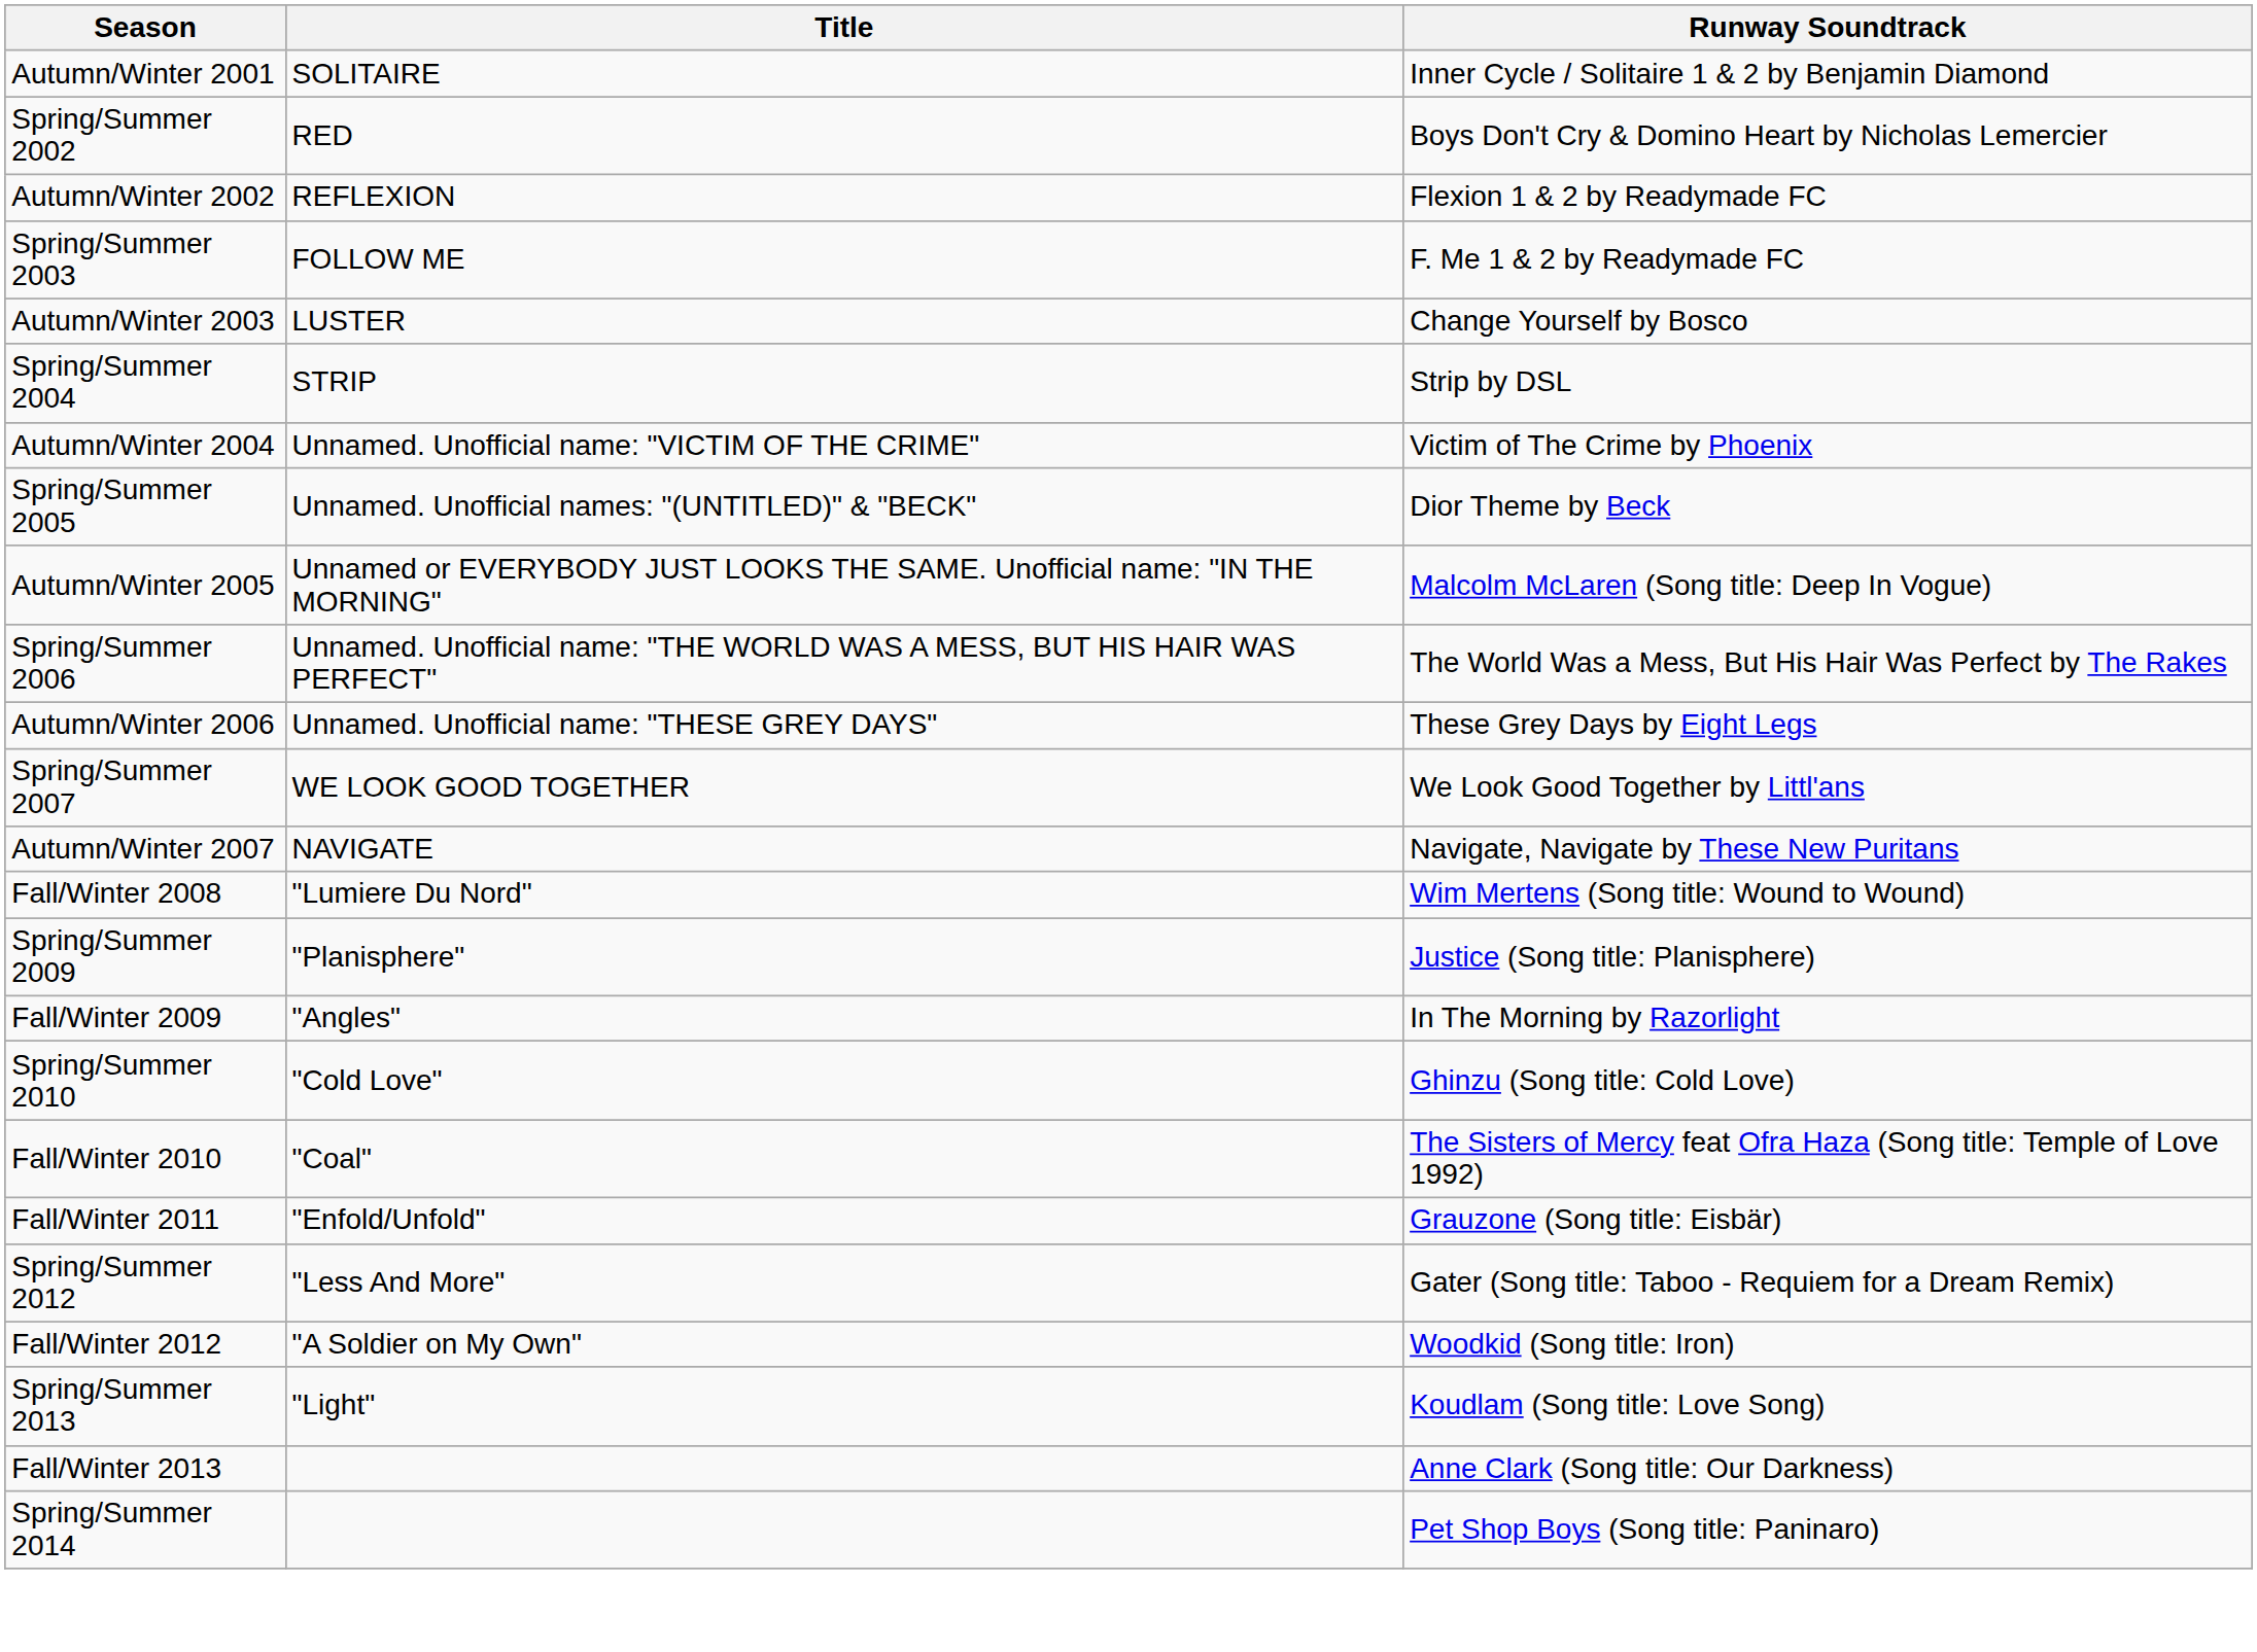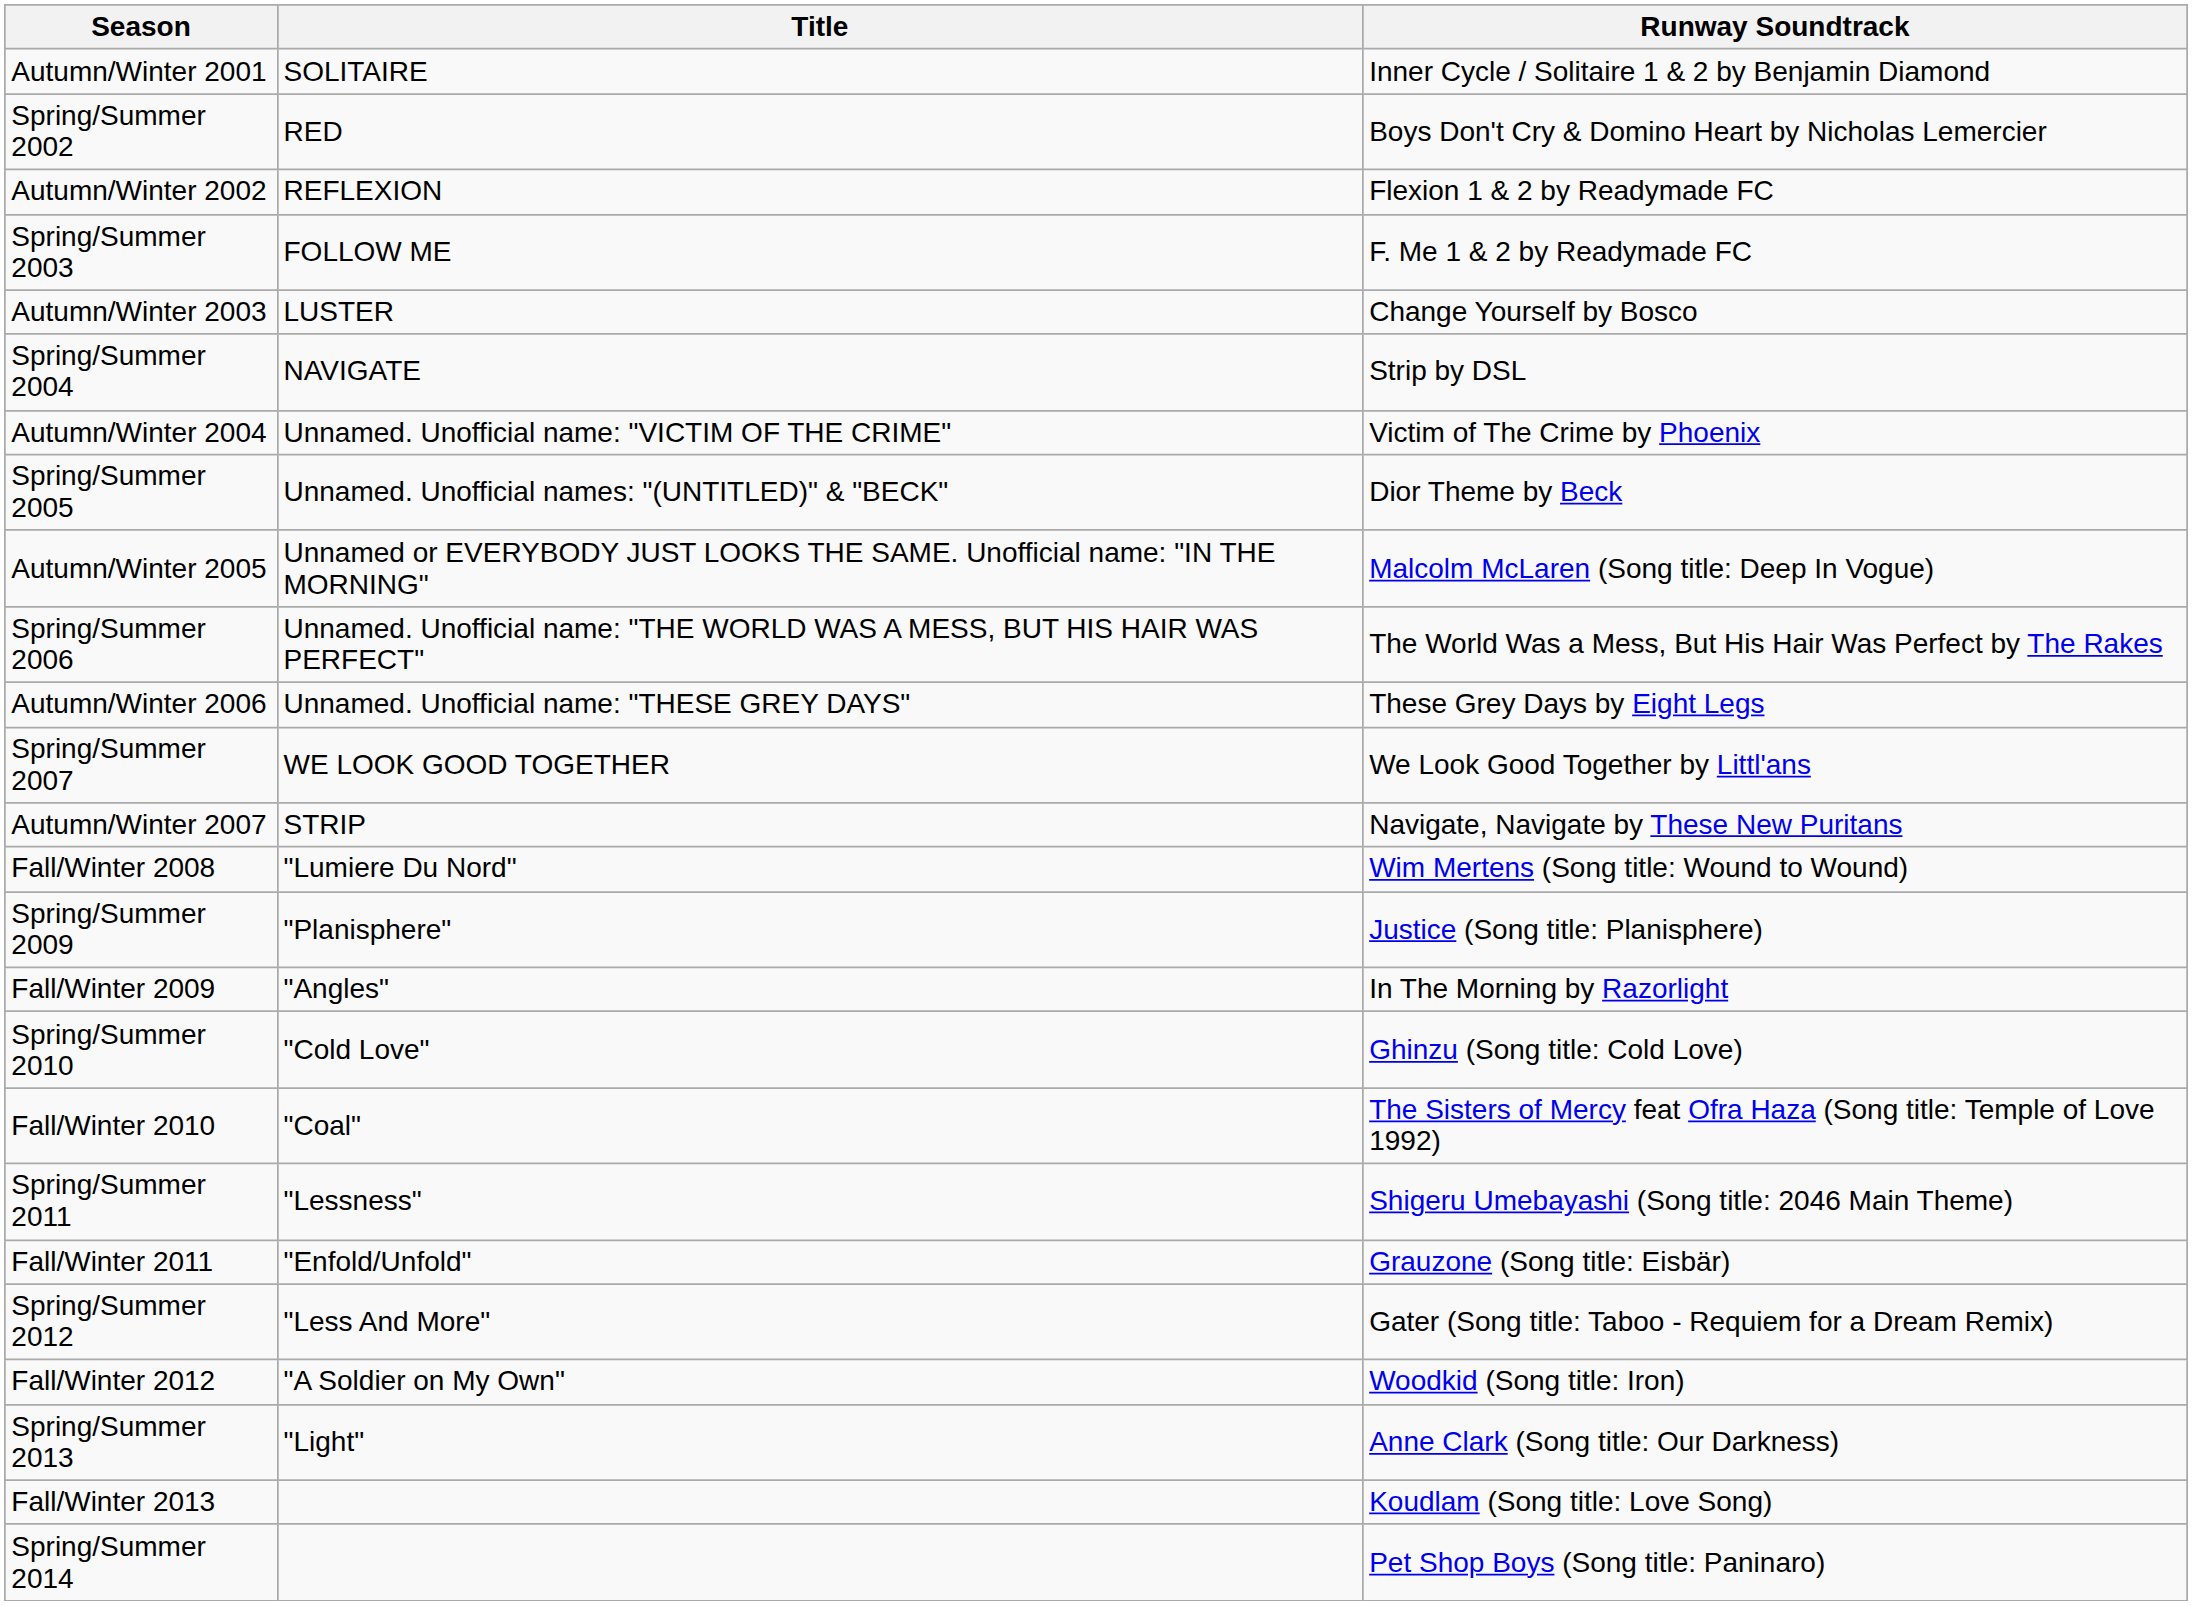 <table class="wikitable" border="1">
 <tr>
 <th>Season</th>
 <th>Title</th>
 <th>Runway Soundtrack</th>
 </tr>
 <tr>
 <td>Autumn/Winter 2001</td>
 <td>SOLITAIRE</td>
 <td>Inner Cycle / Solitaire 1 & 2 by Benjamin Diamond</td>
 </tr>
 <tr>
 <td>Spring/Summer 2002</td>
 <td>RED</td>
 <td>Boys Don't Cry & Domino Heart by Nicholas Lemercier</td>
 </tr>
 <tr>
 <td>Autumn/Winter 2002</td>
 <td>REFLEXION</td>
 <td>Flexion 1 & 2 by Readymade FC</td>
 </tr>
 <tr>
 <td>Spring/Summer 2003</td>
 <td>FOLLOW ME</td>
 <td>F. Me 1 & 2 by Readymade FC</td>
 </tr>
 <tr>
 <td>Autumn/Winter 2003</td>
 <td>LUSTER</td>
 <td>Change Yourself by Bosco</td>
 </tr>
 <tr>
 <td>Spring/Summer 2004</td>
-<td>STRIP</td>
+<td>NAVIGATE</td>
 <td>Strip by DSL</td>
 </tr>
 <tr>
 <td>Autumn/Winter 2004</td>
 <td>Unnamed. Unofficial name: "VICTIM OF THE CRIME"</td>
 <td>Victim of The Crime by <a href='#'>Phoenix</a></td>
 </tr>
 <tr>
 <td>Spring/Summer 2005</td>
 <td>Unnamed. Unofficial names: "(UNTITLED)" & "BECK"</td>
 <td>Dior Theme by <a href='#'>Beck</a></td>
 </tr>
 <tr>
 <td>Autumn/Winter 2005</td>
 <td>Unnamed or EVERYBODY JUST LOOKS THE SAME. Unofficial name: "IN THE MORNING"</td>
 <td><a href='#'>Malcolm McLaren</a> (Song title: Deep In Vogue)</td>
 </tr>
 <tr>
 <td>Spring/Summer 2006</td>
 <td>Unnamed. Unofficial name: "THE WORLD WAS A MESS, BUT HIS HAIR WAS PERFECT"</td>
 <td>The World Was a Mess, But His Hair Was Perfect by <a href='#'>The Rakes</a></td>
 </tr>
 <tr>
 <td>Autumn/Winter 2006</td>
 <td>Unnamed. Unofficial name: "THESE GREY DAYS"</td>
 <td>These Grey Days by <a href='#'>Eight Legs</a></td>
 </tr>
 <tr>
 <td>Spring/Summer 2007</td>
 <td>WE LOOK GOOD TOGETHER</td>
 <td>We Look Good Together by <a href='#'>Littl'ans</a></td>
 </tr>
 <tr>
 <td>Autumn/Winter 2007</td>
-<td>NAVIGATE</td>
+<td>STRIP</td>
 <td>Navigate, Navigate by <a href='#'>These New Puritans</a></td>
 </tr>
 <tr>
 <td>Fall/Winter 2008</td>
 <td>"Lumiere Du Nord"</td>
 <td><a href='#'>Wim Mertens</a> (Song title: Wound to Wound)</td>
 </tr>
 <tr>
 <td>Spring/Summer 2009</td>
 <td>"Planisphere"</td>
 <td><a href='#'>Justice</a> (Song title: Planisphere)</td>
 </tr>
 <tr>
 <td>Fall/Winter 2009</td>
 <td>"Angles"</td>
 <td>In The Morning by <a href='#'>Razorlight</a></td>
 </tr>
 <tr>
 <td>Spring/Summer 2010</td>
 <td>"Cold Love"</td>
 <td><a href='#'>Ghinzu</a> (Song title: Cold Love)</td>
 </tr>
 <tr>
 <td>Fall/Winter 2010</td>
 <td>"Coal"</td>
 <td><a href='#'>The Sisters of Mercy</a> feat <a href='#'>Ofra Haza</a> (Song title: Temple of Love 1992)</td>
 </tr>
 <tr>
+<td>Spring/Summer 2011</td>
+<td>"Lessness"</td>
+<td><a href='#'>Shigeru Umebayashi</a> (Song title: 2046 Main Theme)</td>
+</tr>
+<tr>
 <td>Fall/Winter 2011</td>
 <td>"Enfold/Unfold"</td>
 <td><a href='#'>Grauzone</a> (Song title: Eisbär)</td>
 </tr>
 <tr>
 <td>Spring/Summer 2012</td>
 <td>"Less And More"</td>
 <td>Gater (Song title: Taboo - Requiem for a Dream Remix)</td>
 </tr>
 <tr>
 <td>Fall/Winter 2012</td>
 <td>"A Soldier on My Own"</td>
 <td><a href='#'>Woodkid</a> (Song title: Iron)</td>
 </tr>
 <tr>
 <td>Spring/Summer 2013</td>
 <td>"Light"</td>
-<td><a href='#'>Koudlam</a> (Song title: Love Song)</td>
+<td><a href='#'>Anne Clark</a> (Song title: Our Darkness)</td>
 </tr>
 <tr>
 <td>Fall/Winter 2013</td>
 <td></td>
-<td><a href='#'>Anne Clark</a> (Song title: Our Darkness)</td>
+<td><a href='#'>Koudlam</a> (Song title: Love Song)</td>
 </tr>
 <tr>
 <td>Spring/Summer 2014</td>
 <td></td>
 <td><a href='#'>Pet Shop Boys</a> (Song title: Paninaro)</td>
 </tr>
 </table>
